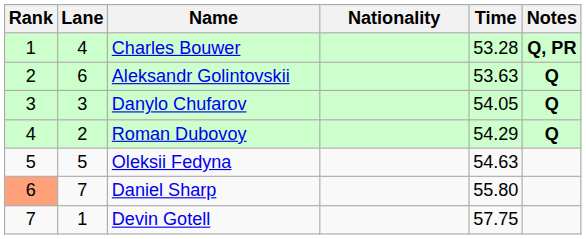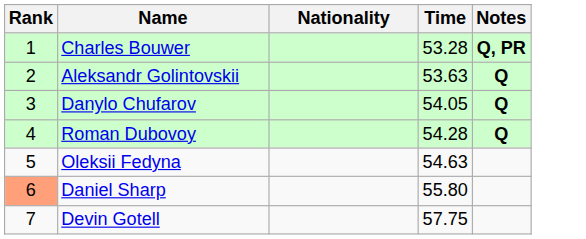 <table class="wikitable sortable" style="text-align:center">
 <tr>
 <th>Rank</th>
-<th>Lane</th>
 <th style="width:180px">Name</th>
 <th style="width:125px">Nationality</th>
 <th>Time</th>
 <th>Notes</th>
 </tr>
 <tr style="background:#cfc;">
 <td>1</td>
-<td>4</td>
 <td style="text-align:left;"><a href='#'>Charles Bouwer</a></td>
 <td style="text-align:left;"></td>
 <td>53.28</td>
 <td><strong>Q, PR</strong></td>
 </tr>
 <tr style="background:#cfc;">
 <td>2</td>
-<td>6</td>
 <td style="text-align:left;"><a href='#'>Aleksandr Golintovskii</a></td>
 <td style="text-align:left;"></td>
 <td>53.63</td>
 <td><strong>Q</strong></td>
 </tr>
 <tr style="background:#cfc;">
-<td>3</td>
 <td>3</td>
 <td style="text-align:left;"><a href='#'>Danylo Chufarov</a></td>
 <td style="text-align:left;"></td>
 <td>54.05</td>
 <td><strong>Q</strong></td>
 </tr>
 <tr style="background:#cfc;">
 <td>4</td>
-<td>2</td>
 <td style="text-align:left;"><a href='#'>Roman Dubovoy</a></td>
 <td style="text-align:left;"></td>
-<td>54.29</td>
+<td>54.28</td>
 <td><strong>Q</strong></td>
 </tr>
 <tr>
-<td>5</td>
 <td>5</td>
 <td style="text-align:left;"><a href='#'>Oleksii Fedyna</a></td>
 <td style="text-align:left;"></td>
 <td>54.63</td>
 <td></td>
 </tr>
 <tr>
 <td style="background: lightsalmon;">6</td>
-<td>7</td>
 <td style="text-align:left;"><a href='#'>Daniel Sharp</a></td>
 <td style="text-align:left;"></td>
 <td>55.80</td>
 <td></td>
 </tr>
 <tr>
 <td>7</td>
-<td>1</td>
 <td style="text-align:left;"><a href='#'>Devin Gotell</a></td>
 <td style="text-align:left;"></td>
 <td>57.75</td>
 <td></td>
 </tr>
 </table>
